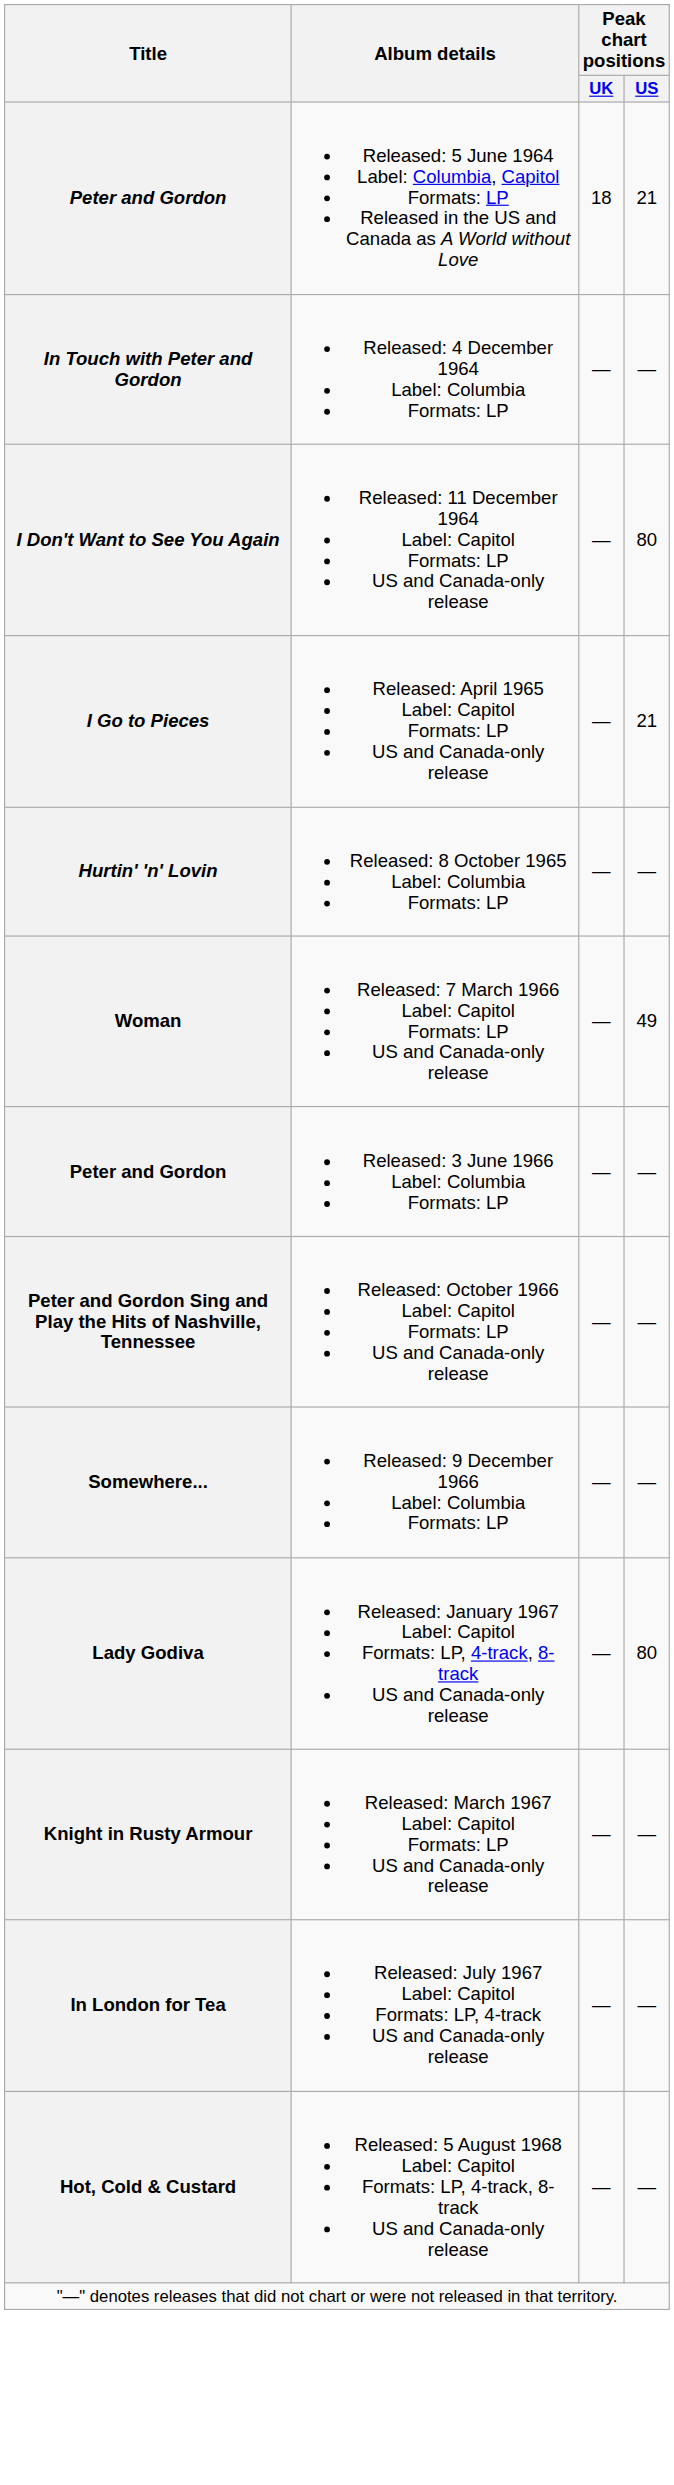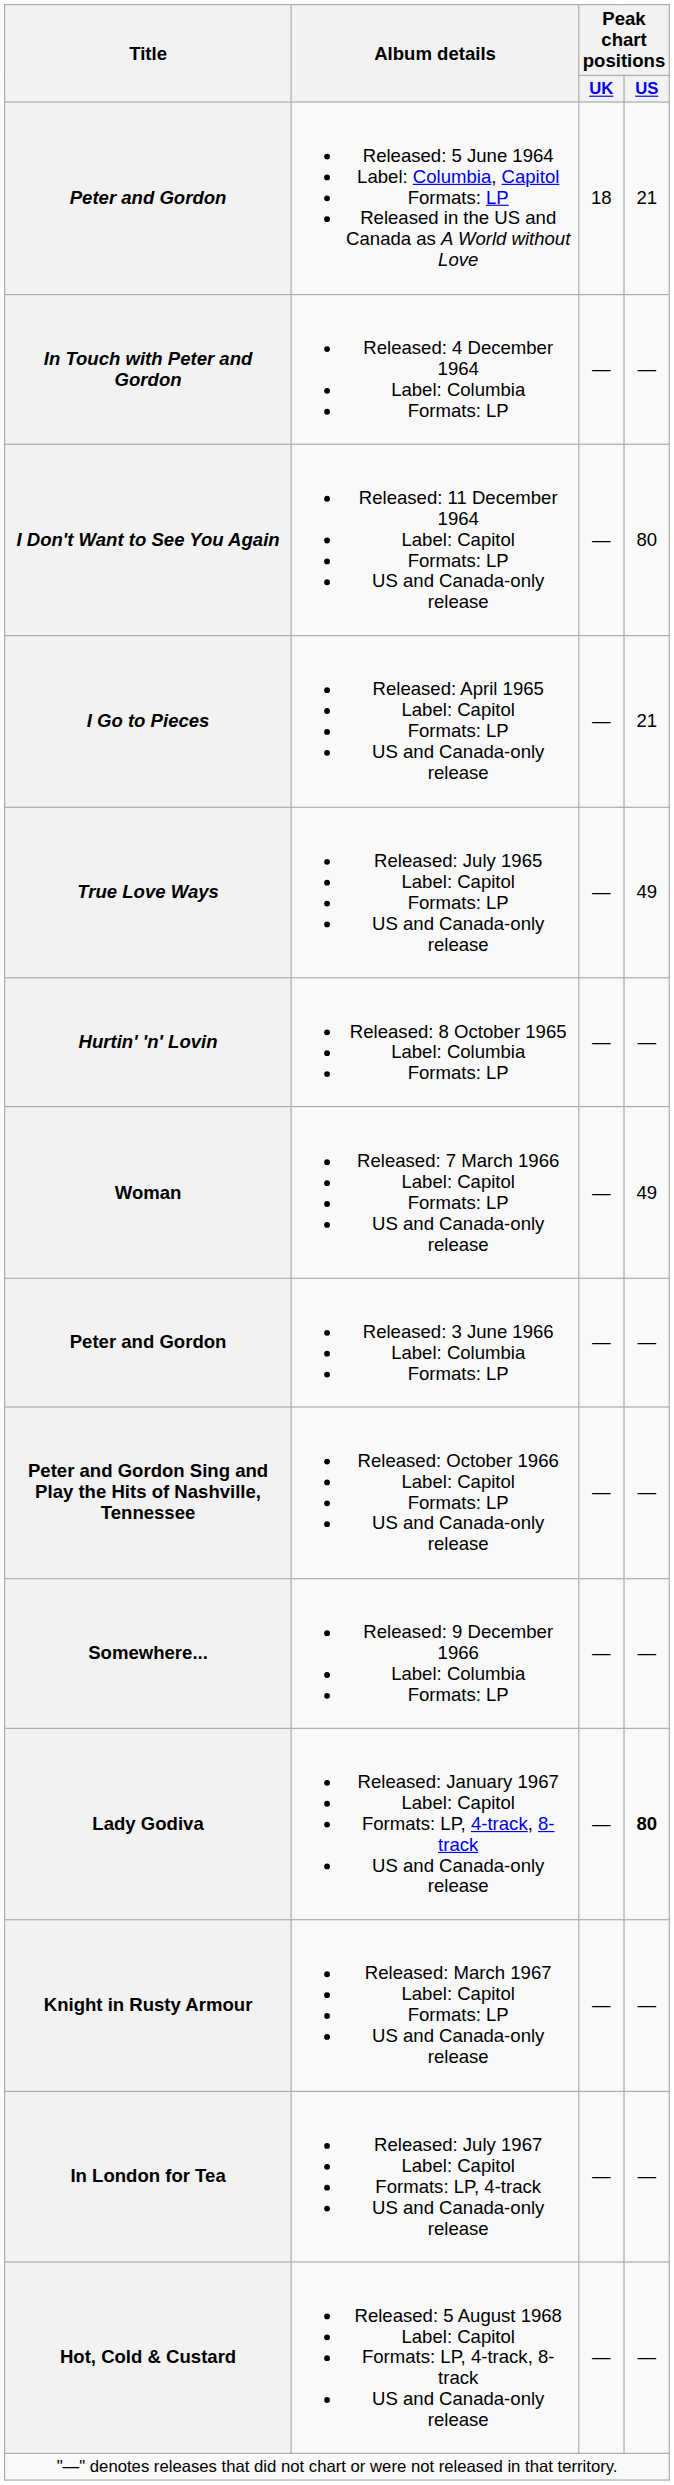 <table class="wikitable plainrowheaders" style="text-align:center;">
 <tr>
 <th rowspan="2" scope="col" style="width:15em;">Title</th>
 <th rowspan="2" scope="col" style="width:15em;">Album details</th>
 <th colspan="2">Peak chart positions</th>
 </tr>
 <tr>
 <th scope="col" style="width:2em;font-size:90%;"><a href='#'>UK</a><br></th>
 <th scope="col" style="width:2em;font-size:90%;"><a href='#'>US</a><br></th>
 </tr>
 <tr>
 <th scope="row"><em>Peter and Gordon</em></th>
 <td><br><ul><li>Released: 5 June 1964</li><li>Label: <a href='#'>Columbia</a>, <a href='#'>Capitol</a></li><li>Formats: <a href='#'>LP</a></li><li>Released in the US and Canada as <em>A World without Love</em></li></ul></td>
 <td>18</td>
 <td>21</td>
 </tr>
 <tr>
 <th scope="row"><em>In Touch with Peter and Gordon</em></th>
 <td><br><ul><li>Released: 4 December 1964</li><li>Label: Columbia</li><li>Formats: LP</li></ul></td>
 <td>—</td>
 <td>—</td>
 </tr>
 <tr>
 <th scope="row"><em>I Don't Want to See You Again</em></th>
 <td><br><ul><li>Released: 11 December 1964</li><li>Label: Capitol</li><li>Formats: LP</li><li>US and Canada-only release</li></ul></td>
 <td>—</td>
 <td>80</td>
 </tr>
 <tr>
 <th scope="row"><em>I Go to Pieces</em></th>
 <td><br><ul><li>Released: April 1965</li><li>Label: Capitol</li><li>Formats: LP</li><li>US and Canada-only release</li></ul></td>
 <td>—</td>
 <td>21</td>
 </tr>
 <tr>
+<th scope="row"><em>True Love Ways</em></th>
+<td><br><ul><li>Released: July 1965</li><li>Label: Capitol</li><li>Formats: LP</li><li>US and Canada-only release</li></ul></td>
+<td>—</td>
+<td>49</td>
+</tr>
+<tr>
 <th scope="row"><em>Hurtin' 'n' Lovin<strong></th>
 <td><br><ul><li>Released: 8 October 1965</li><li>Label: Columbia</li><li>Formats: LP</li></ul></td>
 <td>—</td>
 <td>—</td>
 </tr>
 <tr>
 <th scope="row"></em>Woman<em></th>
 <td><br><ul><li>Released: 7 March 1966</li><li>Label: Capitol</li><li>Formats: LP</li><li>US and Canada-only release</li></ul></td>
 <td>—</td>
 <td>49</td>
 </tr>
 <tr>
 <th scope="row"></em>Peter and Gordon<em></th>
 <td><br><ul><li>Released: 3 June 1966</li><li>Label: Columbia</li><li>Formats: LP</li></ul></td>
 <td>—</td>
 <td>—</td>
 </tr>
 <tr>
 <th scope="row"></em>Peter and Gordon Sing and Play the Hits of Nashville, Tennessee<em></th>
 <td><br><ul><li>Released: October 1966</li><li>Label: Capitol</li><li>Formats: LP</li><li>US and Canada-only release</li></ul></td>
 <td>—</td>
 <td>—</td>
 </tr>
 <tr>
 <th scope="row"></em>Somewhere...<em></th>
 <td><br><ul><li>Released: 9 December 1966</li><li>Label: Columbia</li><li>Formats: LP</li></ul></td>
 <td>—</td>
 <td>—</td>
 </tr>
 <tr>
 <th scope="row"></em>Lady Godiva<em></th>
 <td><br><ul><li>Released: January 1967</li><li>Label: Capitol</li><li>Formats: LP, <a href='#'>4-track</a>, <a href='#'>8-track</a></li><li>US and Canada-only release</li></ul></td>
 <td>—</td>
-<td>80</td>
+<td><strong>80</strong></td>
 </tr>
 <tr>
 <th scope="row"></em>Knight in Rusty Armour<em></th>
 <td><br><ul><li>Released: March 1967</li><li>Label: Capitol</li><li>Formats: LP</li><li>US and Canada-only release</li></ul></td>
 <td>—</td>
 <td>—</td>
 </tr>
 <tr>
 <th scope="row"></em>In London for Tea<em></th>
 <td><br><ul><li>Released: July 1967</li><li>Label: Capitol</li><li>Formats: LP, 4-track</li><li>US and Canada-only release</li></ul></td>
 <td>—</td>
 <td>—</td>
 </tr>
 <tr>
 <th scope="row"></em>Hot, Cold & Custard<em></th>
 <td><br><ul><li>Released: 5 August 1968</li><li>Label: Capitol</li><li>Formats: LP, 4-track, 8-track</li><li>US and Canada-only release</li></ul></td>
 <td>—</td>
 <td>—</td>
 </tr>
 <tr>
 <td colspan="4" style="font-size:90%">"—" denotes releases that did not chart or were not released in that territory.</td>
 </tr>
 </table>
